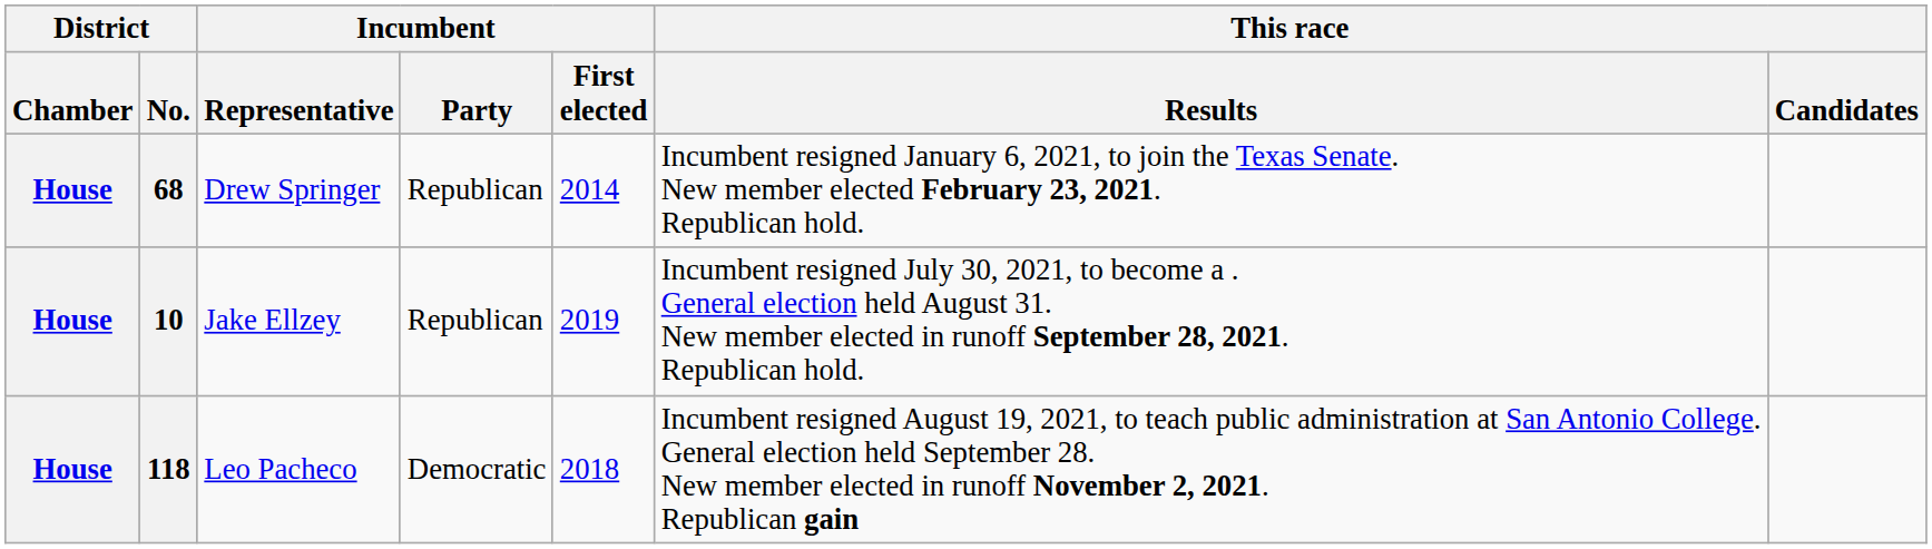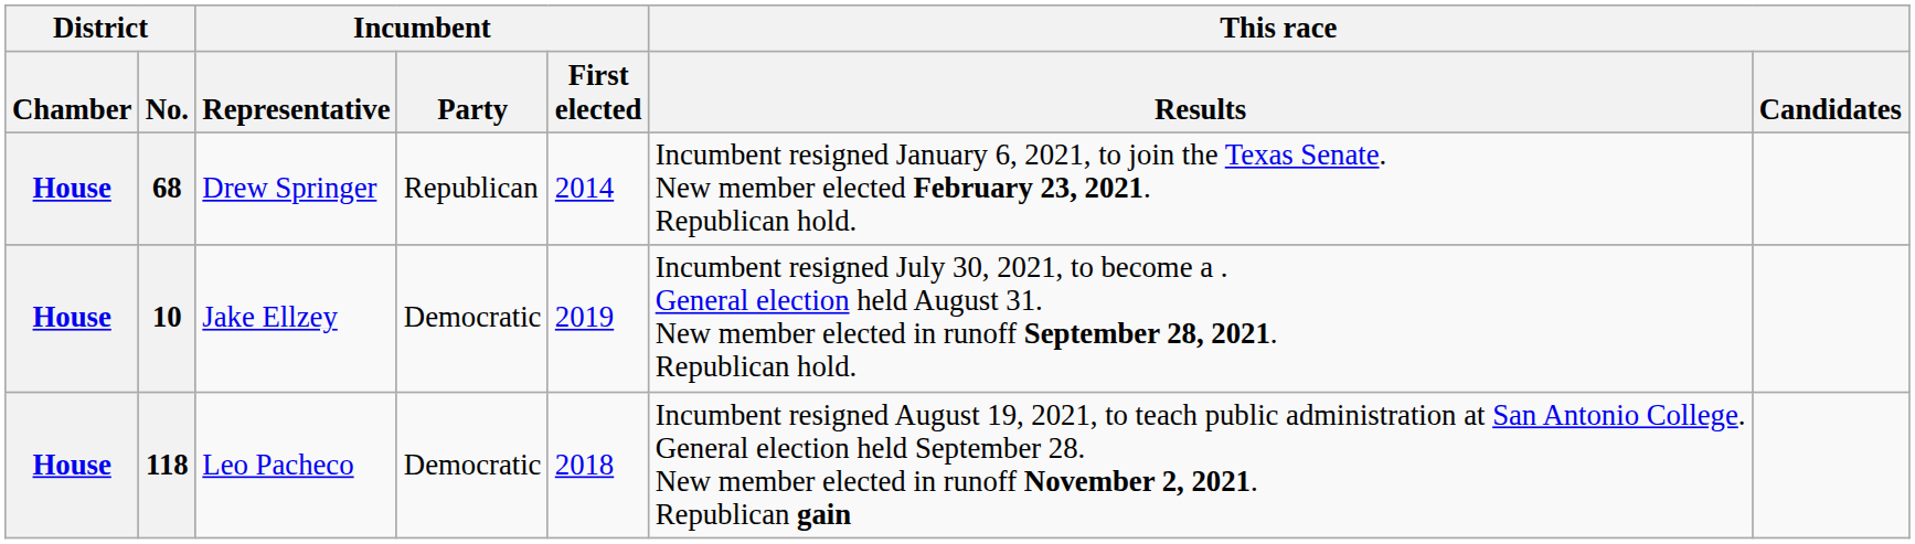 <table class="wikitable sortable">
 <tr valign=bottom>
 <th colspan="2">District</th>
 <th colspan="3">Incumbent</th>
 <th colspan="2">This race</th>
 </tr>
 <tr valign=bottom>
 <th>Chamber</th>
 <th>No.</th>
 <th>Representative</th>
 <th>Party</th>
 <th>First<br>elected</th>
 <th>Results</th>
 <th>Candidates</th>
 </tr>
 <tr>
 <th><a href='#'>House</a></th>
 <th>68</th>
 <td><a href='#'>Drew Springer</a></td>
 <td>Republican</td>
 <td><a href='#'>2014</a></td>
 <td>Incumbent resigned January 6, 2021, to join the <a href='#'>Texas Senate</a>.<br>New member elected <strong>February 23, 2021</strong>.<br>Republican hold.</td>
 <td nowrap></td>
 </tr>
 <tr>
 <th><a href='#'>House</a></th>
 <th>10</th>
 <td><a href='#'>Jake Ellzey</a></td>
-<td>Republican</td>
+<td>Democratic</td>
 <td><a href='#'>2019</a></td>
 <td>Incumbent resigned July 30, 2021, to become a .<br><a href='#'>General election</a> held August 31.<br>New member elected in runoff <strong>September 28, 2021</strong>.<br>Republican hold.</td>
 <td nowrap></td>
 </tr>
 <tr>
 <th><a href='#'>House</a></th>
 <th>118</th>
 <td><a href='#'>Leo Pacheco</a></td>
 <td>Democratic</td>
 <td><a href='#'>2018</a></td>
 <td>Incumbent resigned August 19, 2021, to teach public administration at <a href='#'>San Antonio College</a>.<br>General election held September 28.<br> New member elected in runoff <strong>November 2, 2021</strong>. <br>Republican <strong>gain</strong></td>
 <td nowrap></td>
 </tr>
 </table>
